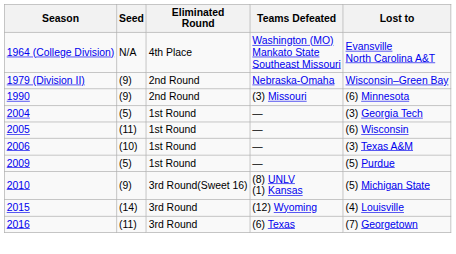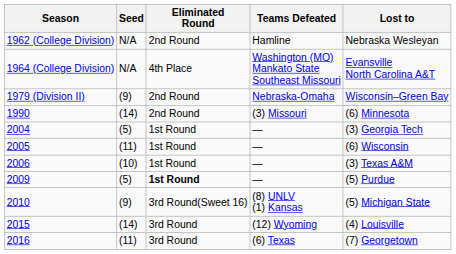 <table class="wikitable">
 <tr>
 <th>Season</th>
 <th>Seed</th>
 <th>Eliminated<br>Round</th>
 <th>Teams Defeated</th>
 <th>Lost to</th>
+</tr>
+<tr>
+<td><a href='#'>1962 (College Division)</a></td>
+<td>N/A</td>
+<td>2nd Round</td>
+<td>Hamline</td>
+<td>Nebraska Wesleyan</td>
 </tr>
 <tr>
 <td><a href='#'>1964 (College Division)</a></td>
 <td>N/A</td>
 <td>4th Place</td>
 <td><a href='#'>Washington (MO)</a> <br> <a href='#'>Mankato State</a> <br> <a href='#'>Southeast Missouri</a></td>
 <td><a href='#'>Evansville</a><br><a href='#'>North Carolina A&T</a></td>
 </tr>
 <tr>
 <td><a href='#'>1979 (Division II)</a></td>
 <td>(9)</td>
 <td>2nd Round</td>
 <td><a href='#'>Nebraska-Omaha</a></td>
 <td><a href='#'>Wisconsin–Green Bay</a></td>
 </tr>
 <tr>
 <td><a href='#'>1990</a></td>
-<td>(9)</td>
+<td>(14)</td>
 <td>2nd Round</td>
 <td>(3) <a href='#'>Missouri</a></td>
 <td>(6) <a href='#'>Minnesota</a></td>
 </tr>
 <tr>
 <td><a href='#'>2004</a></td>
 <td>(5)</td>
 <td>1st Round</td>
 <td>—</td>
 <td>(3) <a href='#'>Georgia Tech</a></td>
 </tr>
 <tr>
 <td><a href='#'>2005</a></td>
 <td>(11)</td>
 <td>1st Round</td>
 <td>—</td>
 <td>(6) <a href='#'>Wisconsin</a></td>
 </tr>
 <tr>
 <td><a href='#'>2006</a></td>
 <td>(10)</td>
 <td>1st Round</td>
 <td>—</td>
 <td>(3) <a href='#'>Texas A&M</a></td>
 </tr>
 <tr>
 <td><a href='#'>2009</a></td>
 <td>(5)</td>
-<td>1st Round</td>
+<td><strong>1st Round</strong></td>
 <td>—</td>
 <td>(5) <a href='#'>Purdue</a></td>
 </tr>
 <tr>
 <td><a href='#'>2010</a></td>
 <td>(9)</td>
 <td>3rd Round(Sweet 16)</td>
 <td>(8) <a href='#'>UNLV</a> <br> (1) <a href='#'>Kansas</a></td>
 <td>(5) <a href='#'>Michigan State</a></td>
 </tr>
 <tr>
 <td><a href='#'>2015</a></td>
 <td>(14)</td>
 <td>3rd Round</td>
 <td>(12) <a href='#'>Wyoming</a></td>
 <td>(4) <a href='#'>Louisville</a></td>
 </tr>
 <tr>
 <td><a href='#'>2016</a></td>
 <td>(11)</td>
 <td>3rd Round</td>
 <td>(6) <a href='#'>Texas</a></td>
 <td>(7) <a href='#'>Georgetown</a></td>
 </tr>
 </table>
